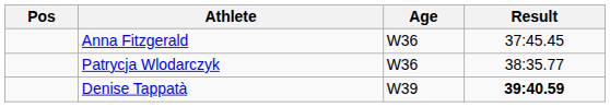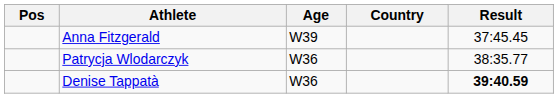 <table class="wikitable"  style="text-align:center; width:50%;">
 <tr>
 <th>Pos</th>
 <th>Athlete</th>
 <th>Age</th>
+<th>Country</th>
 <th>Result</th>
 </tr>
 <tr>
 <td align=center></td>
 <td align=left><a href='#'>Anna Fitzgerald</a></td>
-<td align=left>W36</td>
+<td align=left>W39</td>
+<td align=left></td>
 <td>37:45.45</td>
 </tr>
 <tr>
 <td align=center></td>
 <td align=left><a href='#'>Patrycja Wlodarczyk</a></td>
 <td align=left>W36</td>
+<td align=left></td>
 <td>38:35.77</td>
 </tr>
 <tr>
 <td align=center></td>
 <td align=left><a href='#'>Denise Tappatà</a></td>
-<td align=left>W39</td>
+<td align=left>W36</td>
+<td align=left></td>
 <td><strong>39:40.59</strong></td>
 </tr>
 </table>
